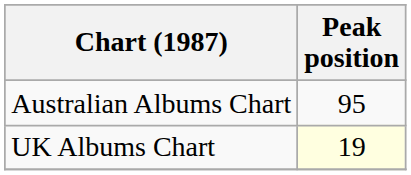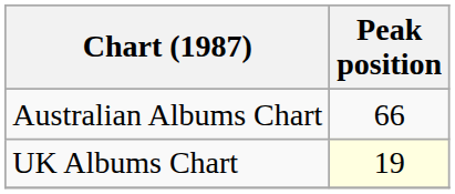 <table class="wikitable sortable">
 <tr>
 <th>Chart (1987)</th>
 <th>Peak<br>position</th>
 </tr>
 <tr>
 <td align="left">Australian Albums Chart</td>
-<td style="text-align:center;">95</td>
+<td style="text-align:center;">66</td>
 </tr>
 <tr>
 <td align="left">UK Albums Chart</td>
 <td style="background: lightyellow; text-align:center;">19</td>
 </tr>
 <tr>
 </tr>
 </table>
